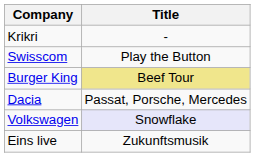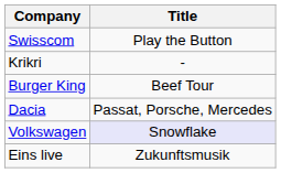 <table class="wikitable">
 <tr>
 <th align="left">Company</th>
 <th align="left">Title</th>
 </tr>
 <tr>
+<td align="left"><a href='#'>Swisscom</a></td>
+<td align="center">Play the Button</td>
+</tr>
+<tr>
 <td align="left">Krikri</td>
 <td align="center">-</td>
 </tr>
 <tr>
-<td align="left"><a href='#'>Swisscom</a></td>
-<td align="center">Play the Button</td>
-</tr>
-<tr>
 <td align="left"><a href='#'>Burger King</a></td>
-<td align="center" style="background: khaki;">Beef Tour</td>
+<td align="center">Beef Tour</td>
 </tr>
 <tr>
 <td align="left"><a href='#'>Dacia</a></td>
 <td align="center">Passat, Porsche, Mercedes</td>
 </tr>
 <tr>
 <td align="left"><a href='#'>Volkswagen</a></td>
 <td align="center" style="background: lavender;">Snowflake</td>
 </tr>
 <tr>
 <td align="left">Eins live</td>
 <td align="center">Zukunftsmusik</td>
 </tr>
 </table>
